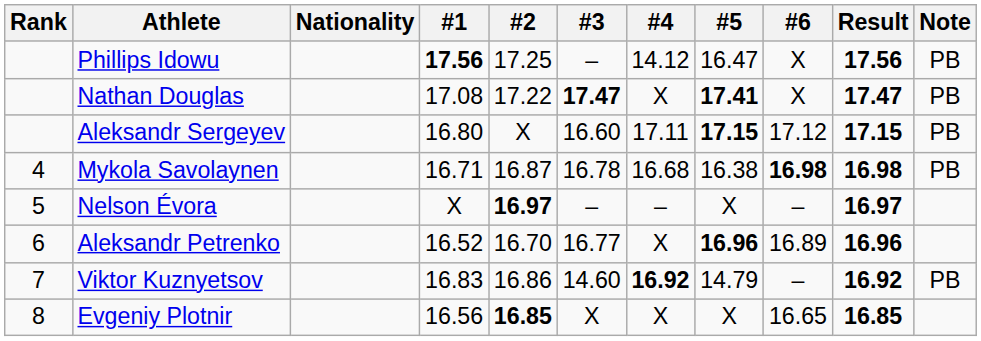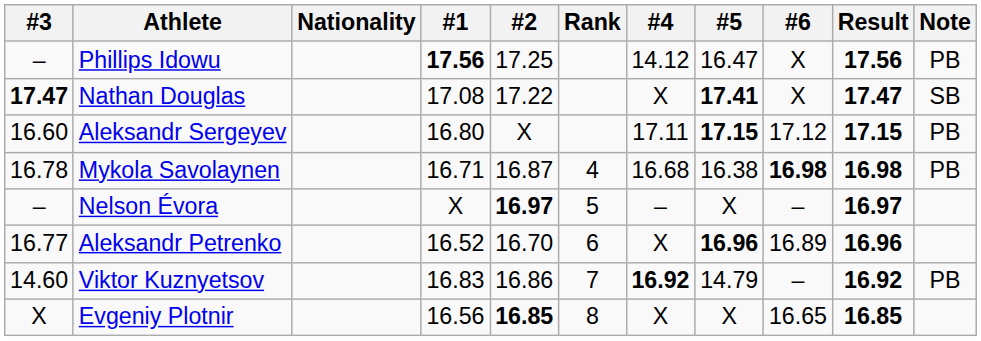 <table class="wikitable" style="text-align:center">
 <tr>
-<th>Rank</th>
+<th>#3</th>
 <th>Athlete</th>
 <th>Nationality</th>
 <th>#1</th>
 <th>#2</th>
-<th>#3</th>
+<th>Rank</th>
 <th>#4</th>
 <th>#5</th>
 <th>#6</th>
 <th>Result</th>
 <th>Note</th>
 </tr>
 <tr>
-<td></td>
+<td>–</td>
 <td align=left><a href='#'>Phillips Idowu</a></td>
 <td align=left></td>
 <td><strong>17.56</strong></td>
 <td>17.25</td>
-<td>–</td>
+<td></td>
 <td>14.12</td>
 <td>16.47</td>
 <td>X</td>
 <td><strong>17.56</strong></td>
 <td>PB</td>
 </tr>
 <tr>
-<td></td>
+<td><strong>17.47</strong></td>
 <td align=left><a href='#'>Nathan Douglas</a></td>
 <td align=left></td>
 <td>17.08</td>
 <td>17.22</td>
-<td><strong>17.47</strong></td>
+<td></td>
 <td>X</td>
 <td><strong>17.41</strong></td>
 <td>X</td>
 <td><strong>17.47</strong></td>
-<td>PB</td>
+<td>SB</td>
 </tr>
 <tr>
-<td></td>
+<td>16.60</td>
 <td align=left><a href='#'>Aleksandr Sergeyev</a></td>
 <td align=left></td>
 <td>16.80</td>
 <td>X</td>
-<td>16.60</td>
+<td></td>
 <td>17.11</td>
 <td><strong>17.15</strong></td>
 <td>17.12</td>
 <td><strong>17.15</strong></td>
 <td>PB</td>
 </tr>
 <tr>
-<td>4</td>
+<td>16.78</td>
 <td align=left><a href='#'>Mykola Savolaynen</a></td>
 <td align=left></td>
 <td>16.71</td>
 <td>16.87</td>
-<td>16.78</td>
+<td>4</td>
 <td>16.68</td>
 <td>16.38</td>
 <td><strong>16.98</strong></td>
 <td><strong>16.98</strong></td>
 <td>PB</td>
 </tr>
 <tr>
-<td>5</td>
+<td>–</td>
 <td align=left><a href='#'>Nelson Évora</a></td>
 <td align=left></td>
 <td>X</td>
 <td><strong>16.97</strong></td>
-<td>–</td>
+<td>5</td>
 <td>–</td>
 <td>X</td>
 <td>–</td>
 <td><strong>16.97</strong></td>
 <td></td>
 </tr>
 <tr>
-<td>6</td>
+<td>16.77</td>
 <td align=left><a href='#'>Aleksandr Petrenko</a></td>
 <td align=left></td>
 <td>16.52</td>
 <td>16.70</td>
-<td>16.77</td>
+<td>6</td>
 <td>X</td>
 <td><strong>16.96</strong></td>
 <td>16.89</td>
 <td><strong>16.96</strong></td>
 <td></td>
 </tr>
 <tr>
-<td>7</td>
+<td>14.60</td>
 <td align=left><a href='#'>Viktor Kuznyetsov</a></td>
 <td align=left></td>
 <td>16.83</td>
 <td>16.86</td>
-<td>14.60</td>
+<td>7</td>
 <td><strong>16.92</strong></td>
 <td>14.79</td>
 <td>–</td>
 <td><strong>16.92</strong></td>
 <td>PB</td>
 </tr>
 <tr>
-<td>8</td>
+<td>X</td>
 <td align=left><a href='#'>Evgeniy Plotnir</a></td>
 <td align=left></td>
 <td>16.56</td>
 <td><strong>16.85</strong></td>
-<td>X</td>
+<td>8</td>
 <td>X</td>
 <td>X</td>
 <td>16.65</td>
 <td><strong>16.85</strong></td>
 <td></td>
 </tr>
 </table>
